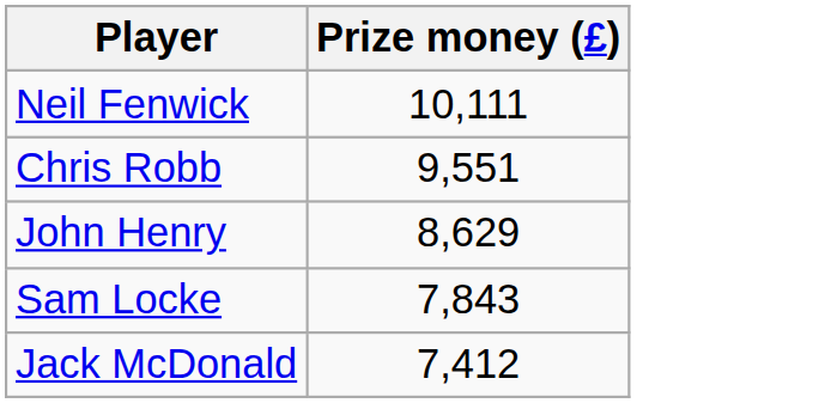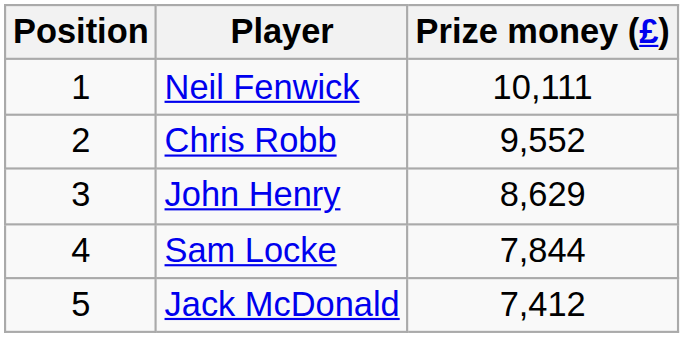 <table class=wikitable>
 <tr>
+<th>Position</th>
 <th>Player</th>
 <th>Prize money (<a href='#'>£</a>)</th>
 </tr>
 <tr>
+<td align=center>1</td>
 <td> <a href='#'>Neil Fenwick</a></td>
 <td align=center>10,111</td>
 </tr>
 <tr>
+<td align=center>2</td>
 <td> <a href='#'>Chris Robb</a></td>
-<td align=center>9,551</td>
+<td align=center>9,552</td>
 </tr>
 <tr>
+<td align=center>3</td>
 <td> <a href='#'>John Henry</a></td>
 <td align=center>8,629</td>
 </tr>
 <tr>
+<td align=center>4</td>
 <td> <a href='#'>Sam Locke</a></td>
-<td align=center>7,843</td>
+<td align=center>7,844</td>
 </tr>
 <tr>
+<td align=center>5</td>
 <td> <a href='#'>Jack McDonald</a></td>
 <td align=center>7,412</td>
 </tr>
 </table>
